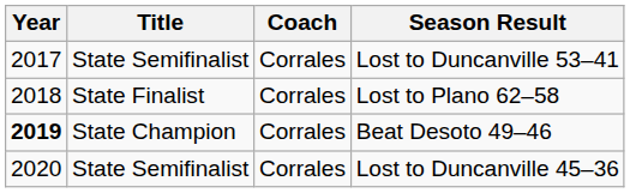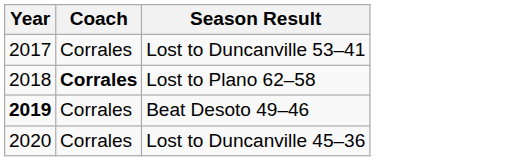 <table class="wikitable">
 <tr>
 <th>Year</th>
-<th>Title</th>
 <th>Coach</th>
 <th>Season Result</th>
 </tr>
 <tr>
 <td>2017</td>
-<td>State Semifinalist</td>
 <td>Corrales</td>
 <td>Lost to Duncanville 53–41</td>
 </tr>
 <tr>
 <td>2018</td>
-<td>State Finalist</td>
-<td>Corrales</td>
+<td><strong>Corrales</strong></td>
 <td>Lost to Plano 62–58</td>
 </tr>
 <tr>
 <td><strong>2019</strong></td>
-<td>State Champion</td>
 <td>Corrales</td>
 <td>Beat Desoto 49–46</td>
 </tr>
 <tr>
 <td>2020</td>
-<td>State Semifinalist</td>
 <td>Corrales</td>
 <td>Lost to Duncanville 45–36</td>
 </tr>
 </table>
